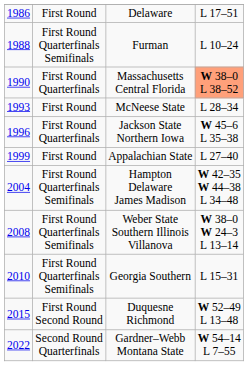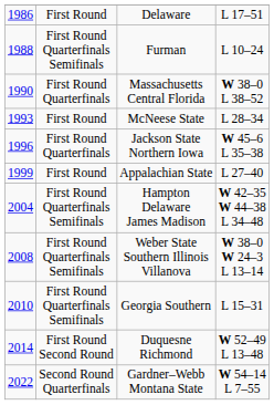 <table class="wikitable" style="text-align:center;">
 <tr>
 </tr>
 <tr>
 <td><a href='#'>1986</a></td>
 <td>First Round</td>
 <td>Delaware</td>
 <td>L 17–51</td>
 </tr>
 <tr>
 <td><a href='#'>1988</a></td>
 <td>First Round<br>Quarterfinals<br>Semifinals</td>
 <td>Furman</td>
 <td>L 10–24</td>
 </tr>
 <tr>
 <td><a href='#'>1990</a></td>
 <td>First Round<br>Quarterfinals</td>
 <td>Massachusetts<br>Central Florida</td>
-<td style="background: lightsalmon;"><strong>W</strong> 38–0<br> L 38–52</td>
+<td><strong>W</strong> 38–0<br> L 38–52</td>
 </tr>
 <tr>
 <td><a href='#'>1993</a></td>
 <td>First Round</td>
 <td>McNeese State</td>
 <td>L 28–34</td>
 </tr>
 <tr>
 <td><a href='#'>1996</a></td>
 <td>First Round<br>Quarterfinals</td>
 <td>Jackson State<br>Northern Iowa</td>
 <td><strong>W</strong> 45–6<br>L 35–38</td>
 </tr>
 <tr>
 <td><a href='#'>1999</a></td>
 <td>First Round</td>
 <td>Appalachian State</td>
 <td>L 27–40</td>
 </tr>
 <tr>
 <td><a href='#'>2004</a></td>
 <td>First Round<br>Quarterfinals<br>Semifinals</td>
 <td>Hampton<br>Delaware<br>James Madison</td>
 <td><strong>W</strong> 42–35<br><strong>W</strong> 44–38<br>L 34–48</td>
 </tr>
 <tr>
 <td><a href='#'>2008</a></td>
 <td>First Round<br>Quarterfinals<br>Semifinals</td>
 <td>Weber State<br>Southern Illinois<br>Villanova</td>
 <td><strong>W</strong> 38–0<br><strong>W</strong> 24–3<br>L 13–14</td>
 </tr>
 <tr>
 <td><a href='#'>2010</a></td>
 <td>First Round<br>Quarterfinals<br>Semifinals</td>
 <td>Georgia Southern</td>
 <td>L 15–31</td>
 </tr>
 <tr>
-<td><a href='#'>2015</a></td>
+<td><a href='#'>2014</a></td>
 <td>First Round<br>Second Round</td>
 <td>Duquesne<br>Richmond</td>
 <td><strong>W</strong> 52–49<br>L 13–48</td>
 </tr>
 <tr>
 <td><a href='#'>2022</a></td>
 <td>Second Round<br>Quarterfinals</td>
 <td>Gardner–Webb<br>Montana State</td>
 <td><strong>W</strong> 54–14<br>L 7–55</td>
 </tr>
 </table>
